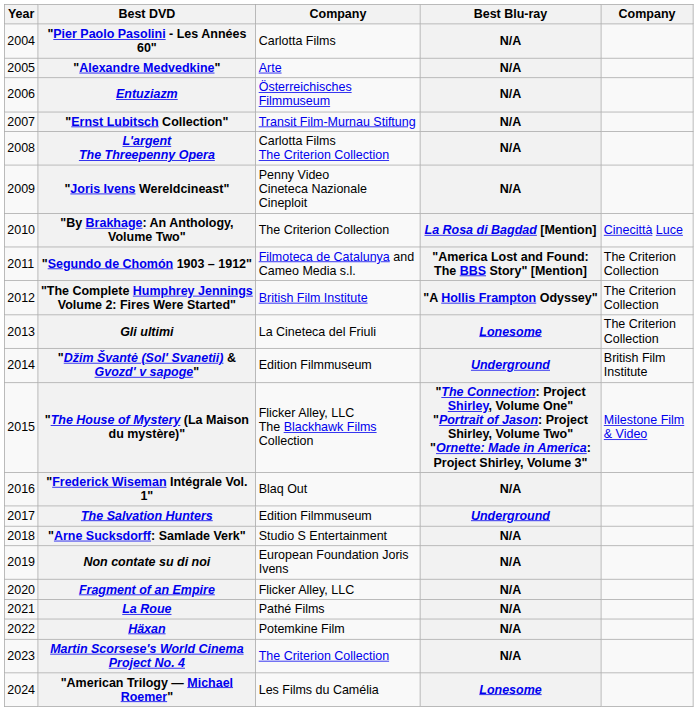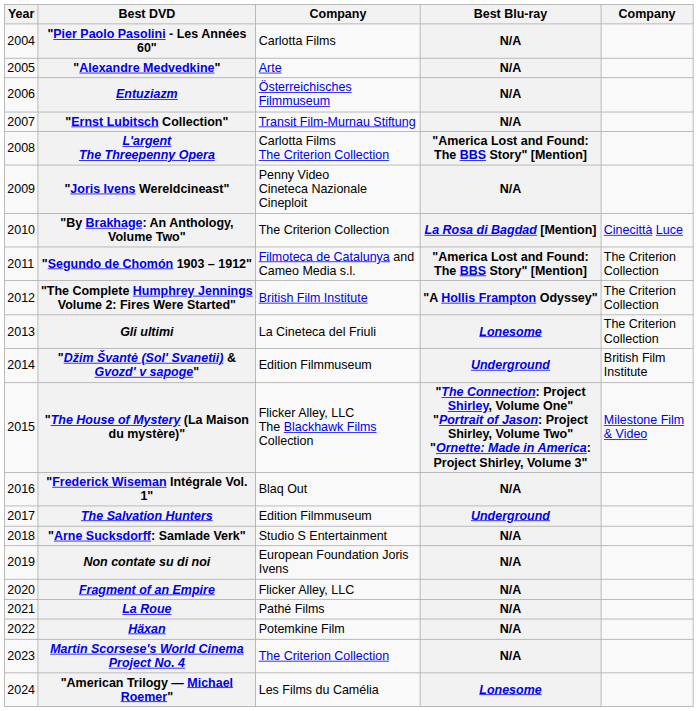 <table class="wikitable plainrowheaders sortable" style="margin-right: 0;">
 <tr>
 <th scope="col">Year</th>
 <th scope="col">Best DVD</th>
 <th scope="col">Company</th>
 <th scope="col">Best Blu-ray</th>
 <th scope="col">Company</th>
 </tr>
 <tr>
 <td>2004</td>
 <th scope="row">"<a href='#'>Pier Paolo Pasolini</a> - Les Années 60"</th>
 <td>Carlotta Films</td>
 <th scope="row">N/A</th>
 <td></td>
 </tr>
 <tr>
 <td>2005</td>
 <th scope="row">"<a href='#'>Alexandre Medvedkine</a>"</th>
 <td><a href='#'>Arte</a></td>
 <th scope="row">N/A</th>
 <td></td>
 </tr>
 <tr>
 <td>2006</td>
 <th scope="row"><em><a href='#'>Entuziazm</a></em></th>
 <td><a href='#'>Österreichisches Filmmuseum</a></td>
 <th scope="row">N/A</th>
 <td></td>
 </tr>
 <tr>
 <td>2007</td>
 <th scope="row">"<a href='#'>Ernst Lubitsch</a> Collection"</th>
 <td><a href='#'>Transit Film-Murnau Stiftung</a></td>
 <th scope="row">N/A</th>
 <td></td>
 </tr>
 <tr>
 <td>2008</td>
 <th scope="row"><em><a href='#'>L'argent</a></em><br><em><a href='#'>The Threepenny Opera</a></em></th>
 <td>Carlotta Films<br><a href='#'>The Criterion Collection</a></td>
-<th scope="row">N/A</th>
+<th scope="row">"America Lost and Found: The <a href='#'>BBS</a> Story" [Mention]</th>
 <td></td>
 </tr>
 <tr>
 <td>2009</td>
 <th scope="row">"<a href='#'>Joris Ivens</a> Wereldcineast"</th>
 <td>Penny Video<br>Cineteca Nazionale<br>Cineploit</td>
 <th scope="row">N/A</th>
 <td></td>
 </tr>
 <tr>
 <td>2010</td>
 <th scope="row">"By <a href='#'>Brakhage</a>: An Anthology, Volume Two"</th>
 <td>The Criterion Collection</td>
 <th scope="row"><em><a href='#'>La Rosa di Bagdad</a></em> [Mention]</th>
 <td><a href='#'>Cinecittà</a> <a href='#'>Luce</a></td>
 </tr>
 <tr>
 <td>2011</td>
 <th scope="row">"<a href='#'>Segundo de Chomón</a> 1903 – 1912"</th>
 <td><a href='#'>Filmoteca de Catalunya</a> and Cameo Media s.l.</td>
 <th scope="row">"America Lost and Found: The <a href='#'>BBS</a> Story" [Mention]</th>
 <td>The Criterion Collection</td>
 </tr>
 <tr>
 <td>2012</td>
 <th scope="row">"The Complete <a href='#'>Humphrey Jennings</a> Volume 2: Fires Were Started"</th>
 <td><a href='#'>British Film Institute</a></td>
 <th scope="row">"A <a href='#'>Hollis Frampton</a> Odyssey"</th>
 <td>The Criterion Collection</td>
 </tr>
 <tr>
 <td>2013</td>
 <th scope="row"><em>Gli ultimi</em></th>
 <td>La Cineteca del Friuli</td>
 <th scope="row"><em><a href='#'>Lonesome</a></em></th>
 <td>The Criterion Collection</td>
 </tr>
 <tr>
 <td>2014</td>
 <th scope="row">"<em><a href='#'>Džim Švantė (Sol' Svanetii)</a></em> & <em><a href='#'>Gvozd' v sapoge</a></em>"</th>
 <td>Edition Filmmuseum</td>
 <th scope="row"><em><a href='#'>Underground</a></em></th>
 <td>British Film Institute</td>
 </tr>
 <tr>
 <td>2015</td>
 <th scope="row">"<em><a href='#'>The House of Mystery</a></em> (La Maison du mystère)"</th>
 <td>Flicker Alley, LLC<br>The <a href='#'>Blackhawk Films</a> Collection</td>
 <th scope="row">"<em><a href='#'>The Connection</a></em>: Project <a href='#'>Shirley</a>, Volume One"<br>"<em><a href='#'>Portrait of Jason</a></em>: Project Shirley, Volume Two"<br>"<em><a href='#'>Ornette: Made in America</a></em>: Project Shirley, Volume 3"</th>
 <td><a href='#'>Milestone Film & Video</a></td>
 </tr>
 <tr>
 <td>2016</td>
 <th scope="row">"<a href='#'>Frederick Wiseman</a> Intégrale Vol. 1"</th>
 <td>Blaq Out</td>
 <th scope="row">N/A</th>
 <td></td>
 </tr>
 <tr>
 <td>2017</td>
 <th scope="row"><em><a href='#'>The Salvation Hunters</a></em></th>
 <td>Edition Filmmuseum</td>
 <th scope="row"><em><a href='#'>Underground</a></em></th>
 <td></td>
 </tr>
 <tr>
 <td>2018</td>
 <th scope="row">"<a href='#'>Arne Sucksdorff</a>: Samlade Verk"</th>
 <td>Studio S Entertainment</td>
 <th scope="row">N/A</th>
 <td></td>
 </tr>
 <tr>
 <td>2019</td>
 <th scope="row"><em>Non contate su di noi</em></th>
 <td>European Foundation Joris Ivens</td>
 <th scope="row">N/A</th>
 <td></td>
 </tr>
 <tr>
 <td>2020</td>
 <th scope="row"><em><a href='#'>Fragment of an Empire</a></em></th>
 <td>Flicker Alley, LLC</td>
 <th scope="row">N/A</th>
 <td></td>
 </tr>
 <tr>
 <td>2021</td>
 <th scope="row"><em><a href='#'>La Roue</a></em></th>
 <td>Pathé Films</td>
 <th scope="row">N/A</th>
 <td></td>
 </tr>
 <tr>
 <td>2022</td>
 <th scope="row"><em><a href='#'>Häxan</a></em></th>
 <td>Potemkine Film</td>
 <th scope="row">N/A</th>
 <td></td>
 </tr>
 <tr>
 <td>2023</td>
 <th scope="row"><em><a href='#'>Martin Scorsese's World Cinema Project No. 4</a></em></th>
 <td><a href='#'>The Criterion Collection</a></td>
 <th scope="row">N/A</th>
 <td></td>
 </tr>
 <tr>
 <td>2024</td>
 <th scope="row">"American Trilogy — <a href='#'>Michael Roemer</a>"</th>
 <td>Les Films du Camélia</td>
 <th scope="row"><em><a href='#'>Lonesome</a></em></th>
 </tr>
 </table>
